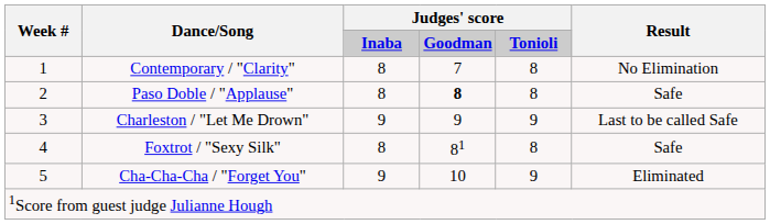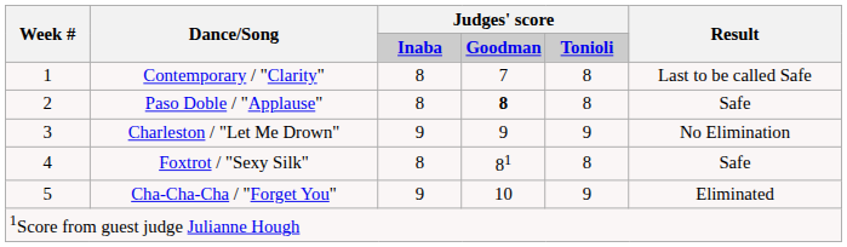 <table class="wikitable collapsible collapsed">
 <tr style="text-align: center; background:#ccc;">
 <th rowspan="2">Week #</th>
 <th rowspan="2">Dance/Song</th>
 <th colspan="3">Judges' score</th>
 <th rowspan="2">Result</th>
 </tr>
 <tr style="text-align: center; background:#ccc;">
 <td style="width:10%; "><strong><a href='#'>Inaba</a></strong></td>
 <td style="width:10%; "><strong><a href='#'>Goodman</a></strong></td>
 <td style="width:10%; "><strong><a href='#'>Tonioli</a></strong></td>
 </tr>
 <tr style="text-align: center; background:#faf6f6;">
 <td>1</td>
 <td><a href='#'>Contemporary</a> / "<a href='#'>Clarity</a>"</td>
 <td>8</td>
 <td>7</td>
 <td>8</td>
-<td>No Elimination</td>
+<td>Last to be called Safe</td>
 </tr>
 <tr style="text-align:center; background:#faf6f6;">
 <td>2</td>
 <td><a href='#'>Paso Doble</a> / "<a href='#'>Applause</a>"</td>
 <td>8</td>
 <td><strong>8</strong></td>
 <td>8</td>
 <td>Safe</td>
 </tr>
 <tr style="text-align:center; background:#faf6f6;">
 <td>3</td>
 <td><a href='#'>Charleston</a> / "Let Me Drown"</td>
 <td>9</td>
 <td>9</td>
 <td>9</td>
-<td>Last to be called Safe</td>
+<td>No Elimination</td>
 </tr>
 <tr style="text-align:center; background:#faf6f6;">
 <td>4</td>
 <td><a href='#'>Foxtrot</a> / "Sexy Silk"</td>
 <td>8</td>
 <td>8<sup>1</sup></td>
 <td>8</td>
 <td>Safe</td>
 </tr>
 <tr style="text-align: center; background:#faf6f6;">
 <td>5</td>
 <td><a href='#'>Cha-Cha-Cha</a> / "<a href='#'>Forget You</a>"</td>
 <td>9</td>
 <td>10</td>
 <td>9</td>
 <td>Eliminated</td>
 </tr>
 <tr style="text-align: center; background:#faf6f6;">
 <td colspan="6" style="background:#faf6f6; text-align:left;"><sup>1</sup>Score from guest judge <a href='#'>Julianne Hough</a></td>
 </tr>
 </table>
